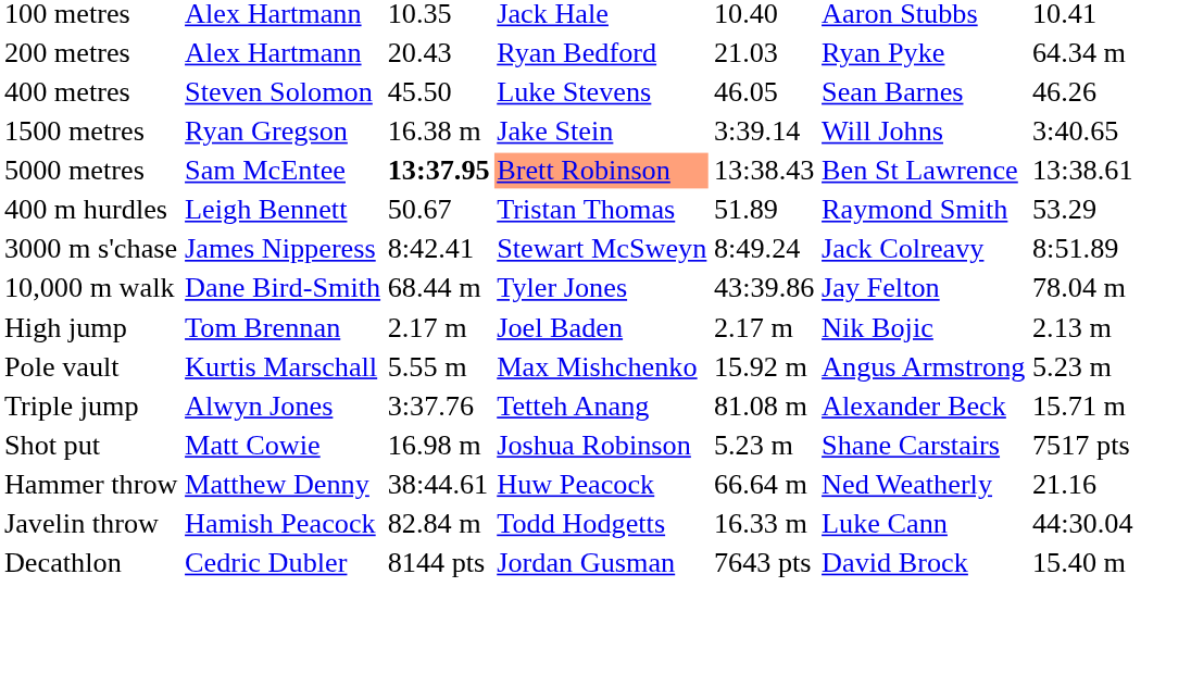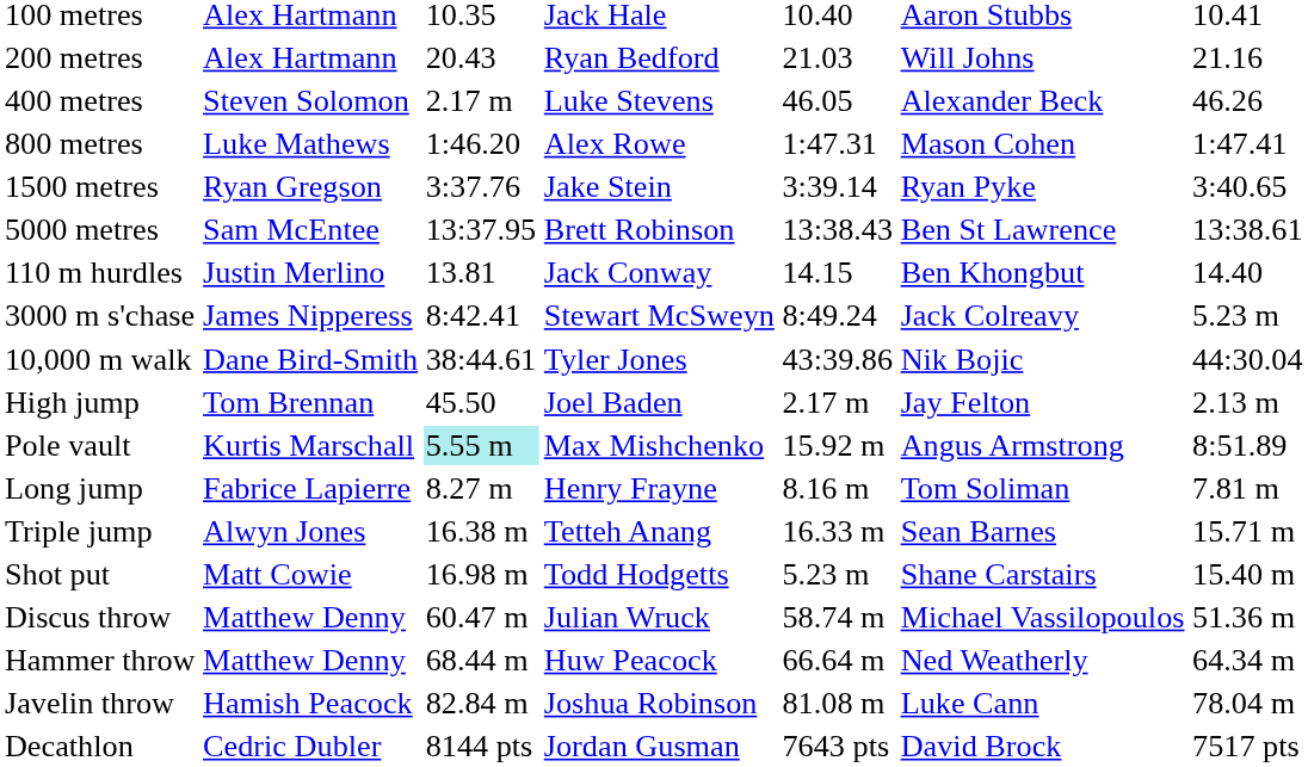 <table>
 <tr>
 <td>100 metres</td>
 <td><a href='#'>Alex Hartmann</a></td>
 <td>10.35</td>
 <td><a href='#'>Jack Hale</a></td>
 <td>10.40</td>
 <td><a href='#'>Aaron Stubbs</a></td>
 <td>10.41</td>
 </tr>
 <tr>
 <td>200 metres</td>
 <td><a href='#'>Alex Hartmann</a></td>
 <td>20.43</td>
 <td><a href='#'>Ryan Bedford</a></td>
 <td>21.03</td>
-<td><a href='#'>Ryan Pyke</a></td>
-<td>64.34 m </td>
+<td><a href='#'>Will Johns</a></td>
+<td>21.16</td>
 </tr>
 <tr>
 <td>400 metres</td>
 <td><a href='#'>Steven Solomon</a></td>
-<td>45.50</td>
+<td>2.17 m</td>
 <td><a href='#'>Luke Stevens</a></td>
 <td>46.05 </td>
-<td><a href='#'>Sean Barnes</a></td>
+<td><a href='#'>Alexander Beck</a></td>
 <td>46.26</td>
+</tr>
+<tr>
+<td>800 metres</td>
+<td><a href='#'>Luke Mathews</a></td>
+<td>1:46.20</td>
+<td><a href='#'>Alex Rowe</a></td>
+<td>1:47.31</td>
+<td><a href='#'>Mason Cohen</a></td>
+<td>1:47.41 </td>
 </tr>
 <tr>
 <td>1500 metres</td>
 <td><a href='#'>Ryan Gregson</a></td>
-<td>16.38 m</td>
+<td>3:37.76</td>
 <td><a href='#'>Jake Stein</a></td>
 <td>3:39.14 </td>
-<td><a href='#'>Will Johns</a></td>
+<td><a href='#'>Ryan Pyke</a></td>
 <td>3:40.65</td>
 </tr>
 <tr>
 <td>5000 metres</td>
 <td><a href='#'>Sam McEntee</a></td>
-<td><strong>13:37.95</strong></td>
-<td style="background: lightsalmon;"><a href='#'>Brett Robinson</a></td>
+<td>13:37.95</td>
+<td><a href='#'>Brett Robinson</a></td>
 <td>13:38.43</td>
 <td><a href='#'>Ben St Lawrence</a></td>
 <td>13:38.61</td>
 </tr>
 <tr>
-<td>400 m hurdles</td>
-<td><a href='#'>Leigh Bennett</a></td>
-<td>50.67</td>
-<td><a href='#'>Tristan Thomas</a></td>
-<td>51.89</td>
-<td><a href='#'>Raymond Smith</a></td>
-<td>53.29</td>
+<td>110 m hurdles</td>
+<td><a href='#'>Justin Merlino</a></td>
+<td>13.81</td>
+<td><a href='#'>Jack Conway</a></td>
+<td>14.15</td>
+<td><a href='#'>Ben Khongbut</a></td>
+<td>14.40</td>
 </tr>
 <tr>
 <td>3000 m s'chase</td>
 <td><a href='#'>James Nipperess</a></td>
 <td>8:42.41</td>
 <td><a href='#'>Stewart McSweyn</a></td>
 <td>8:49.24 </td>
 <td><a href='#'>Jack Colreavy</a></td>
-<td>8:51.89 </td>
+<td>5.23 m</td>
 </tr>
 <tr>
 <td>10,000 m walk</td>
 <td><a href='#'>Dane Bird-Smith</a></td>
-<td>68.44 m</td>
+<td>38:44.61 </td>
 <td><a href='#'>Tyler Jones</a></td>
 <td>43:39.86</td>
-<td><a href='#'>Jay Felton</a></td>
-<td>78.04 m</td>
+<td><a href='#'>Nik Bojic</a></td>
+<td>44:30.04 </td>
 </tr>
 <tr>
 <td>High jump</td>
 <td><a href='#'>Tom Brennan</a></td>
-<td>2.17 m</td>
+<td>45.50</td>
 <td><a href='#'>Joel Baden</a></td>
 <td>2.17 m</td>
-<td><a href='#'>Nik Bojic</a></td>
+<td><a href='#'>Jay Felton</a></td>
 <td>2.13 m</td>
 </tr>
 <tr>
 <td>Pole vault</td>
 <td><a href='#'>Kurtis Marschall</a></td>
-<td>5.55 m </td>
+<td style="background: paleturquoise;">5.55 m </td>
 <td><a href='#'>Max Mishchenko</a></td>
 <td>15.92 m</td>
 <td><a href='#'>Angus Armstrong</a></td>
-<td>5.23 m</td>
+<td>8:51.89 </td>
+</tr>
+<tr>
+<td>Long jump</td>
+<td><a href='#'>Fabrice Lapierre</a></td>
+<td>8.27 m</td>
+<td><a href='#'>Henry Frayne</a></td>
+<td>8.16 m</td>
+<td><a href='#'>Tom Soliman</a></td>
+<td>7.81 m </td>
 </tr>
 <tr>
 <td>Triple jump</td>
 <td><a href='#'>Alwyn Jones</a></td>
-<td>3:37.76</td>
+<td>16.38 m</td>
 <td><a href='#'>Tetteh Anang</a></td>
-<td>81.08 m</td>
-<td><a href='#'>Alexander Beck</a></td>
+<td>16.33 m </td>
+<td><a href='#'>Sean Barnes</a></td>
 <td>15.71 m </td>
 </tr>
 <tr>
 <td>Shot put</td>
 <td><a href='#'>Matt Cowie</a></td>
 <td>16.98 m</td>
-<td><a href='#'>Joshua Robinson</a></td>
+<td><a href='#'>Todd Hodgetts</a></td>
 <td>5.23 m </td>
 <td><a href='#'>Shane Carstairs</a></td>
-<td>7517 pts</td>
+<td>15.40 m</td>
+</tr>
+<tr>
+<td>Discus throw</td>
+<td><a href='#'>Matthew Denny</a></td>
+<td>60.47 m</td>
+<td><a href='#'>Julian Wruck</a></td>
+<td>58.74 m</td>
+<td><a href='#'>Michael Vassilopoulos</a></td>
+<td>51.36 m</td>
 </tr>
 <tr>
 <td>Hammer throw</td>
 <td><a href='#'>Matthew Denny</a></td>
-<td>38:44.61 </td>
+<td>68.44 m</td>
 <td><a href='#'>Huw Peacock</a></td>
 <td>66.64 m</td>
 <td><a href='#'>Ned Weatherly</a></td>
-<td>21.16</td>
+<td>64.34 m </td>
 </tr>
 <tr>
 <td>Javelin throw</td>
 <td><a href='#'>Hamish Peacock</a></td>
 <td>82.84 m</td>
-<td><a href='#'>Todd Hodgetts</a></td>
-<td>16.33 m </td>
+<td><a href='#'>Joshua Robinson</a></td>
+<td>81.08 m</td>
 <td><a href='#'>Luke Cann</a></td>
-<td>44:30.04 </td>
+<td>78.04 m</td>
 </tr>
 <tr>
 <td>Decathlon</td>
 <td><a href='#'>Cedric Dubler</a></td>
 <td>8144 pts </td>
 <td><a href='#'>Jordan Gusman</a></td>
 <td>7643 pts </td>
 <td><a href='#'>David Brock</a></td>
-<td>15.40 m</td>
+<td>7517 pts</td>
 </tr>
 </table>
